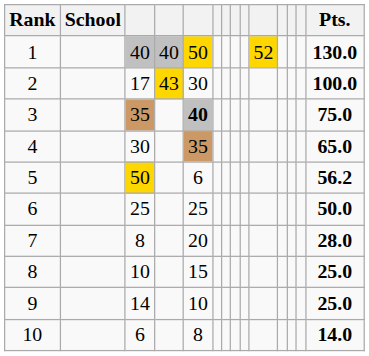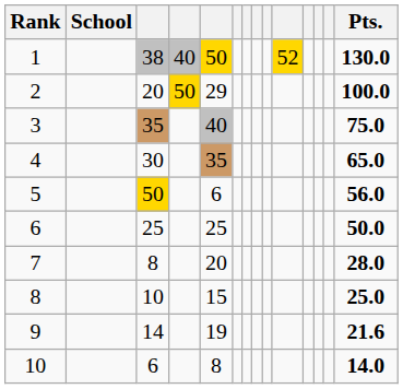 <table class=wikitable style="text-align:center;">
 <tr>
 <th>Rank</th>
 <th>School</th>
 <th></th>
 <th></th>
 <th></th>
 <th></th>
 <th></th>
 <th></th>
 <th></th>
 <th></th>
 <th></th>
 <th></th>
 <th></th>
 <th width=40px>Pts.</th>
 </tr>
 <tr>
 <td>1</td>
 <td align=left></td>
-<td bgcolor=silver>40</td>
+<td bgcolor=silver>38</td>
 <td bgcolor=silver>40</td>
 <td bgcolor=gold>50</td>
 <td></td>
 <td></td>
 <td></td>
 <td></td>
 <td bgcolor=gold>52</td>
 <td></td>
 <td></td>
 <td></td>
 <td><strong>130.0</strong></td>
 </tr>
 <tr>
 <td>2</td>
 <td align=left></td>
-<td>17</td>
-<td bgcolor=gold>43</td>
-<td>30</td>
+<td>20</td>
+<td bgcolor=gold>50</td>
+<td>29</td>
 <td></td>
 <td></td>
 <td></td>
 <td></td>
 <td></td>
 <td></td>
 <td></td>
 <td></td>
 <td><strong>100.0</strong></td>
 </tr>
 <tr>
 <td>3</td>
 <td align=left></td>
 <td bgcolor=#cc9966>35</td>
 <td></td>
-<td bgcolor=silver><strong>40</strong></td>
+<td bgcolor=silver>40</td>
 <td></td>
 <td></td>
 <td></td>
 <td></td>
 <td></td>
 <td></td>
 <td></td>
 <td></td>
 <td><strong>75.0</strong></td>
 </tr>
 <tr>
 <td>4</td>
 <td align=left></td>
 <td>30</td>
 <td></td>
 <td bgcolor=#cc9966>35</td>
 <td></td>
 <td></td>
 <td></td>
 <td></td>
 <td></td>
 <td></td>
 <td></td>
 <td></td>
 <td><strong>65.0</strong></td>
 </tr>
 <tr>
 <td>5</td>
 <td align=left></td>
 <td bgcolor=gold>50</td>
 <td></td>
 <td>6</td>
 <td></td>
 <td></td>
 <td></td>
 <td></td>
 <td></td>
 <td></td>
 <td></td>
 <td></td>
-<td><strong>56.2</strong></td>
+<td><strong>56.0</strong></td>
 </tr>
 <tr>
 <td>6</td>
 <td align=left></td>
 <td>25</td>
 <td></td>
 <td>25</td>
 <td></td>
 <td></td>
 <td></td>
 <td></td>
 <td></td>
 <td></td>
 <td></td>
 <td></td>
 <td><strong>50.0</strong></td>
 </tr>
 <tr>
 <td>7</td>
 <td align=left></td>
 <td>8</td>
 <td></td>
 <td>20</td>
 <td></td>
 <td></td>
 <td></td>
 <td></td>
 <td></td>
 <td></td>
 <td></td>
 <td></td>
 <td><strong>28.0</strong></td>
 </tr>
 <tr>
 <td>8</td>
 <td align=left></td>
 <td>10</td>
 <td></td>
 <td>15</td>
 <td></td>
 <td></td>
 <td></td>
 <td></td>
 <td></td>
 <td></td>
 <td></td>
 <td></td>
 <td><strong>25.0</strong></td>
 </tr>
 <tr>
 <td>9</td>
 <td align=left></td>
 <td>14</td>
 <td></td>
-<td>10</td>
+<td>19</td>
 <td></td>
 <td></td>
 <td></td>
 <td></td>
 <td></td>
 <td></td>
 <td></td>
 <td></td>
-<td><strong>25.0</strong></td>
+<td><strong>21.6</strong></td>
 </tr>
 <tr>
 <td>10</td>
 <td align=left></td>
 <td>6</td>
 <td></td>
 <td>8</td>
 <td></td>
 <td></td>
 <td></td>
 <td></td>
 <td></td>
 <td></td>
 <td></td>
 <td></td>
 <td><strong>14.0</strong></td>
 </tr>
 </table>
